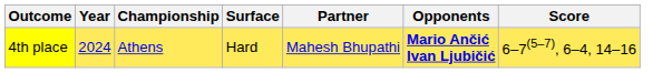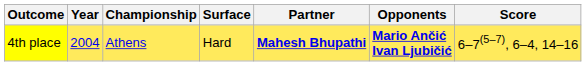 <table class="sortable wikitable">
 <tr>
 <th>Outcome</th>
 <th>Year</th>
 <th>Championship</th>
 <th>Surface</th>
 <th>Partner</th>
 <th>Opponents</th>
 <th>Score</th>
 </tr>
 <tr bgcolor=FFEA5C>
 <td style="background:yellow;">4th place</td>
-<td><a href='#'>2024</a></td>
+<td><a href='#'>2004</a></td>
 <td><a href='#'>Athens</a></td>
 <td>Hard</td>
-<td> <a href='#'>Mahesh Bhupathi</a></td>
+<td><strong> <a href='#'>Mahesh Bhupathi</a></strong></td>
 <td><strong> <a href='#'>Mario Ančić</a><br> <a href='#'>Ivan Ljubičić</a></strong></td>
 <td>6–7<sup>(5–7)</sup>, 6–4, 14–16</td>
 </tr>
 </table>
